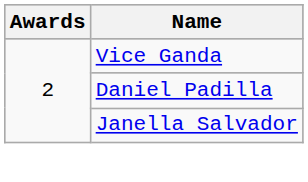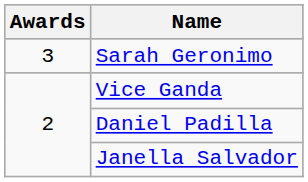 <table class="wikitable" style="text-align:center">
 <tr>
 <th scope="col">Awards</th>
 <th scope="col">Name</th>
+</tr>
+<tr>
+<td>3</td>
+<td align=left><a href='#'>Sarah Geronimo</a></td>
 </tr>
 <tr>
 <td rowspan=3>2</td>
 <td align=left><a href='#'>Vice Ganda</a></td>
 </tr>
 <tr>
 <td align=left><a href='#'>Daniel Padilla</a></td>
 </tr>
 <tr>
 <td align=left><a href='#'>Janella Salvador</a></td>
 </tr>
 </table>
